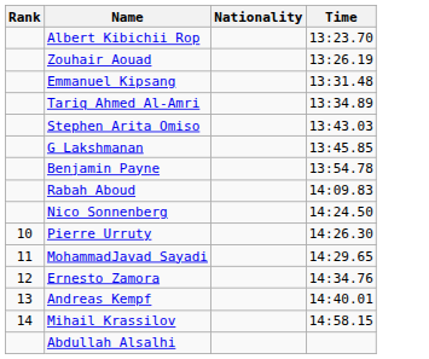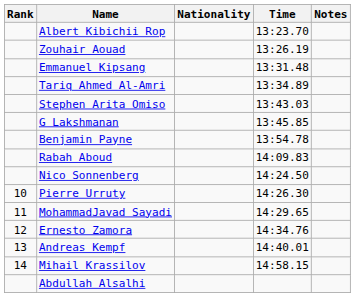 <table class="wikitable sortable" style="text-align:center">
 <tr>
 <th>Rank</th>
 <th>Name</th>
 <th>Nationality</th>
 <th>Time</th>
+<th>Notes</th>
 </tr>
 <tr>
 <td></td>
 <td align=left><a href='#'>Albert Kibichii Rop</a></td>
 <td align=left></td>
 <td>13:23.70</td>
+<td></td>
 </tr>
 <tr>
 <td></td>
 <td align=left><a href='#'>Zouhair Aouad</a></td>
 <td align=left></td>
 <td>13:26.19</td>
+<td></td>
 </tr>
 <tr>
 <td></td>
 <td align=left><a href='#'>Emmanuel Kipsang</a></td>
 <td align=left></td>
 <td>13:31.48</td>
+<td></td>
 </tr>
 <tr>
 <td></td>
 <td align=left><a href='#'>Tariq Ahmed Al-Amri</a></td>
 <td align=left></td>
 <td>13:34.89</td>
+<td></td>
 </tr>
 <tr>
 <td></td>
 <td align=left><a href='#'>Stephen Arita Omiso</a></td>
 <td align=left></td>
 <td>13:43.03</td>
+<td></td>
 </tr>
 <tr>
 <td></td>
 <td align=left><a href='#'>G Lakshmanan</a></td>
 <td align=left></td>
 <td>13:45.85</td>
+<td></td>
 </tr>
 <tr>
 <td></td>
 <td align=left><a href='#'>Benjamin Payne</a></td>
 <td align=left></td>
 <td>13:54.78</td>
+<td></td>
 </tr>
 <tr>
 <td></td>
 <td align=left><a href='#'>Rabah Aboud</a></td>
 <td align=left></td>
 <td>14:09.83</td>
+<td></td>
 </tr>
 <tr>
 <td></td>
 <td align=left><a href='#'>Nico Sonnenberg</a></td>
 <td align=left></td>
 <td>14:24.50</td>
+<td></td>
 </tr>
 <tr>
 <td>10</td>
 <td align=left><a href='#'>Pierre Urruty</a></td>
 <td align=left></td>
 <td>14:26.30</td>
+<td></td>
 </tr>
 <tr>
 <td>11</td>
 <td align=left><a href='#'>MohammadJavad Sayadi</a></td>
 <td align=left></td>
 <td>14:29.65</td>
+<td></td>
 </tr>
 <tr>
 <td>12</td>
 <td align=left><a href='#'>Ernesto Zamora</a></td>
 <td align=left></td>
 <td>14:34.76</td>
+<td></td>
 </tr>
 <tr>
 <td>13</td>
 <td align=left><a href='#'>Andreas Kempf</a></td>
 <td align=left></td>
 <td>14:40.01</td>
+<td></td>
 </tr>
 <tr>
 <td>14</td>
 <td align=left><a href='#'>Mihail Krassilov</a></td>
 <td align=left></td>
 <td>14:58.15</td>
+<td></td>
 </tr>
 <tr>
 <td></td>
 <td align=left><a href='#'>Abdullah Alsalhi</a></td>
 <td align=left></td>
 <td></td>
+<td></td>
 </tr>
 </table>
